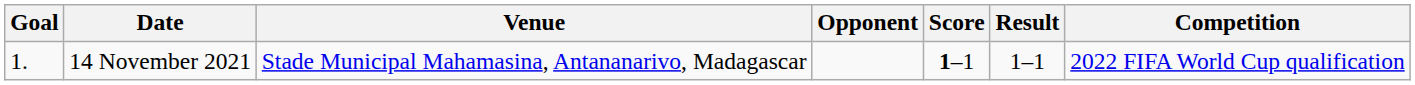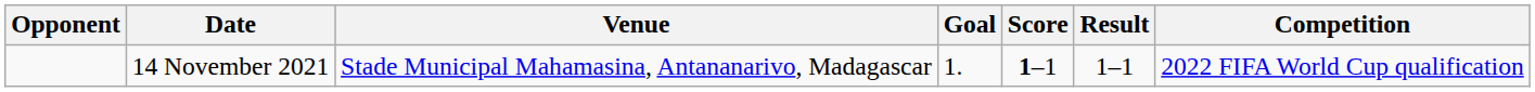 <table class="wikitable sortable">
 <tr>
-<th>Goal</th>
+<th>Opponent</th>
 <th>Date</th>
 <th>Venue</th>
-<th>Opponent</th>
+<th>Goal</th>
 <th>Score</th>
 <th>Result</th>
 <th>Competition</th>
 </tr>
 <tr>
-<td>1.</td>
+<td></td>
 <td>14 November 2021</td>
 <td><a href='#'>Stade Municipal Mahamasina</a>, <a href='#'>Antananarivo</a>, Madagascar</td>
-<td></td>
+<td>1.</td>
 <td align=center><strong>1</strong>–1</td>
 <td align=center>1–1</td>
 <td><a href='#'>2022 FIFA World Cup qualification</a></td>
 </tr>
 </table>
